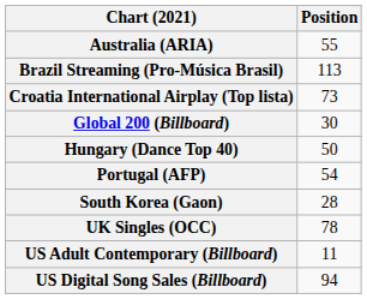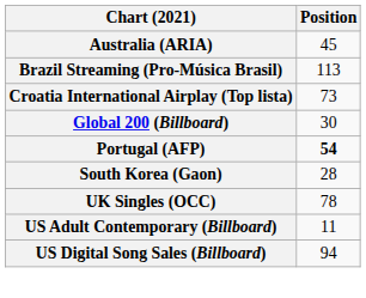 <table class="wikitable sortable plainrowheaders" style="text-align:center">
 <tr>
 <th scope="col">Chart (2021)</th>
 <th scope="col">Position</th>
 </tr>
 <tr>
 <th scope="row">Australia (ARIA)</th>
-<td>55</td>
+<td>45</td>
 </tr>
 <tr>
 <th scope="row">Brazil Streaming (Pro-Música Brasil)</th>
 <td>113</td>
 </tr>
 <tr>
 <th scope="row">Croatia International Airplay (Top lista)</th>
 <td>73</td>
 </tr>
 <tr>
 <th scope="row"><a href='#'>Global 200</a> (<em>Billboard</em>)</th>
 <td>30</td>
 </tr>
 <tr>
-<th scope="row">Hungary (Dance Top 40)</th>
-<td>50</td>
-</tr>
-<tr>
 <th scope="row">Portugal (AFP)</th>
-<td>54</td>
+<td><strong>54</strong></td>
 </tr>
 <tr>
 <th scope="row">South Korea (Gaon)</th>
 <td>28</td>
 </tr>
 <tr>
 <th scope="row">UK Singles (OCC)</th>
 <td>78</td>
 </tr>
 <tr>
 <th scope="row">US Adult Contemporary (<em>Billboard</em>)</th>
 <td>11</td>
 </tr>
 <tr>
 <th scope="row">US Digital Song Sales (<em>Billboard</em>)</th>
 <td>94</td>
 </tr>
 </table>
